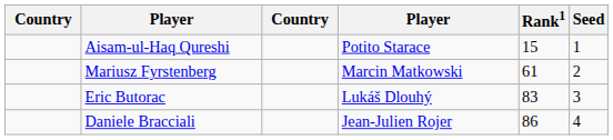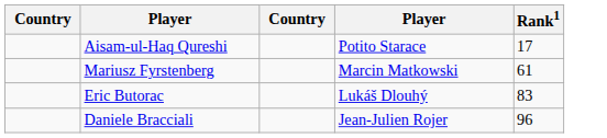 <table class="sortable wikitable">
 <tr>
 <th width="70">Country</th>
 <th width="175">Player</th>
 <th width="70">Country</th>
 <th width="175">Player</th>
 <th>Rank<sup>1</sup></th>
-<th>Seed</th>
 </tr>
 <tr>
 <td></td>
 <td><a href='#'>Aisam-ul-Haq Qureshi</a></td>
 <td></td>
 <td><a href='#'>Potito Starace</a></td>
-<td>15</td>
-<td>1</td>
+<td>17</td>
 </tr>
 <tr>
 <td></td>
 <td><a href='#'>Mariusz Fyrstenberg</a></td>
 <td></td>
 <td><a href='#'>Marcin Matkowski</a></td>
 <td>61</td>
-<td>2</td>
 </tr>
 <tr>
 <td></td>
 <td><a href='#'>Eric Butorac</a></td>
 <td></td>
 <td><a href='#'>Lukáš Dlouhý</a></td>
 <td>83</td>
-<td>3</td>
 </tr>
 <tr>
 <td></td>
 <td><a href='#'>Daniele Bracciali</a></td>
 <td></td>
 <td><a href='#'>Jean-Julien Rojer</a></td>
-<td>86</td>
-<td>4</td>
+<td>96</td>
 </tr>
 </table>
